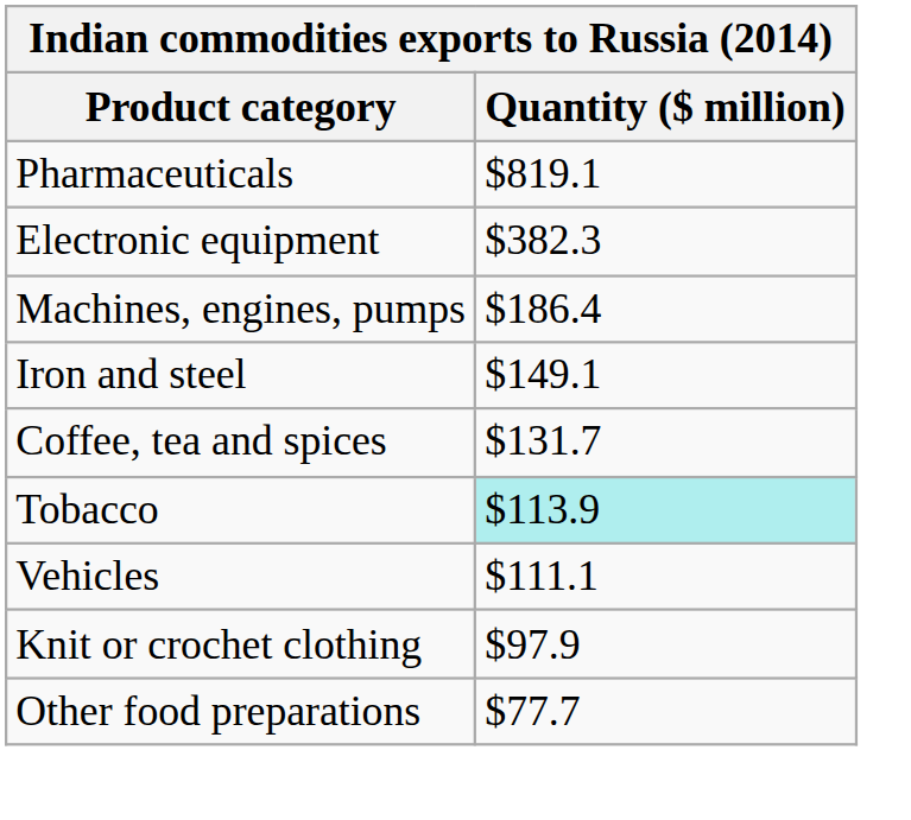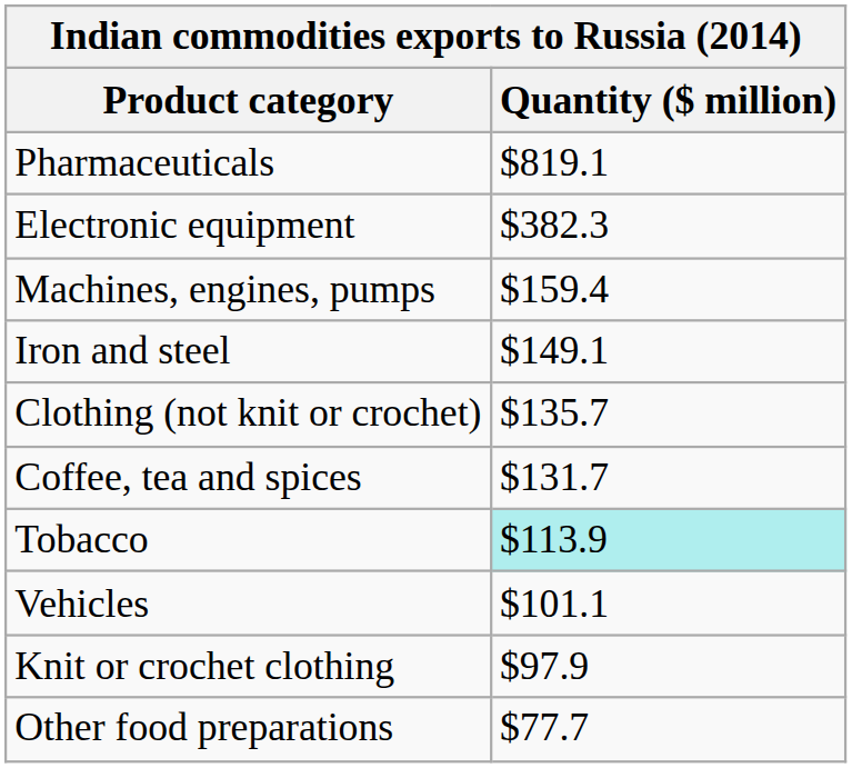 <table class="wikitable sortable">
 <tr>
 <th colspan="2">Indian commodities exports to Russia (2014)</th>
 </tr>
 <tr>
 <th>Product category</th>
 <th>Quantity ($ million)</th>
 </tr>
 <tr>
 <td>Pharmaceuticals</td>
 <td>$819.1</td>
 </tr>
 <tr>
 <td>Electronic equipment</td>
 <td>$382.3</td>
 </tr>
 <tr>
 <td>Machines, engines, pumps</td>
-<td>$186.4</td>
+<td>$159.4</td>
 </tr>
 <tr>
 <td>Iron and steel</td>
 <td>$149.1</td>
+</tr>
+<tr>
+<td>Clothing (not knit or crochet)</td>
+<td>$135.7</td>
 </tr>
 <tr>
 <td>Coffee, tea and spices</td>
 <td>$131.7</td>
 </tr>
 <tr>
 <td>Tobacco</td>
 <td style="background: paleturquoise;">$113.9</td>
 </tr>
 <tr>
 <td>Vehicles</td>
-<td>$111.1</td>
+<td>$101.1</td>
 </tr>
 <tr>
 <td>Knit or crochet clothing</td>
 <td>$97.9</td>
 </tr>
 <tr>
 <td>Other food preparations</td>
 <td>$77.7</td>
 </tr>
 </table>
